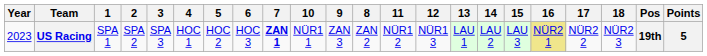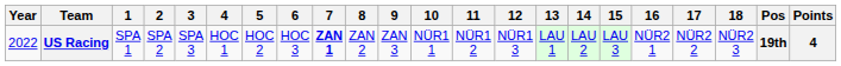 <table class="wikitable" style="text-align:center; font-size:85%">
 <tr>
 <th>Year</th>
 <th>Team</th>
 <th>1</th>
 <th>2</th>
 <th>3</th>
 <th>4</th>
 <th>5</th>
 <th>6</th>
 <th>7</th>
+<th>8</th>
+<th>9</th>
 <th>10</th>
-<th>9</th>
-<th>8</th>
 <th>11</th>
 <th>12</th>
 <th>13</th>
 <th>14</th>
 <th>15</th>
 <th>16</th>
 <th>17</th>
 <th>18</th>
 <th>Pos</th>
 <th>Points</th>
 </tr>
 <tr>
-<td><a href='#'>2023</a></td>
+<td><a href='#'>2022</a></td>
 <th nowrap><a href='#'>US Racing</a></th>
 <td><a href='#'>SPA<br>1</a></td>
 <td><a href='#'>SPA<br>2</a></td>
 <td><a href='#'>SPA<br>3</a></td>
 <td><a href='#'>HOC<br>1</a></td>
 <td><a href='#'>HOC<br>2</a></td>
 <td><a href='#'>HOC<br>3</a></td>
 <td><strong><a href='#'>ZAN<br>1</a></strong></td>
+<td><a href='#'>ZAN<br>2</a></td>
+<td><a href='#'>ZAN<br>3</a></td>
 <td><a href='#'>NÜR1<br>1</a></td>
-<td><a href='#'>ZAN<br>3</a></td>
-<td><a href='#'>ZAN<br>2</a></td>
 <td><a href='#'>NÜR1<br>2</a></td>
 <td><a href='#'>NÜR1<br>3</a></td>
 <td style="background:#DFFFDF"><a href='#'>LAU<br>1</a><br></td>
 <td style="background:#DFFFDF"><a href='#'>LAU<br>2</a><br></td>
 <td style="background:#DFFFDF"><a href='#'>LAU<br>3</a><br></td>
-<td style="background: khaki;"><a href='#'>NÜR2<br>1</a></td>
+<td><a href='#'>NÜR2<br>1</a></td>
 <td><a href='#'>NÜR2<br>2</a></td>
 <td><a href='#'>NÜR2<br>3</a></td>
 <th>19th</th>
-<th>5</th>
+<th>4</th>
 </tr>
 </table>
